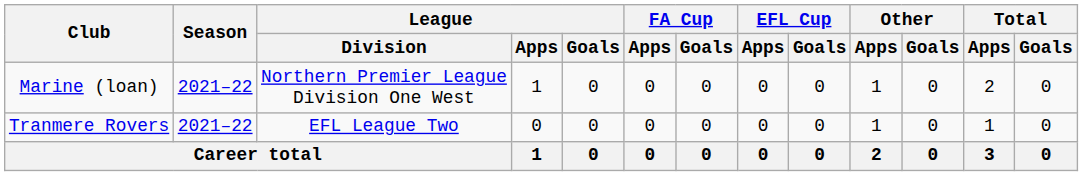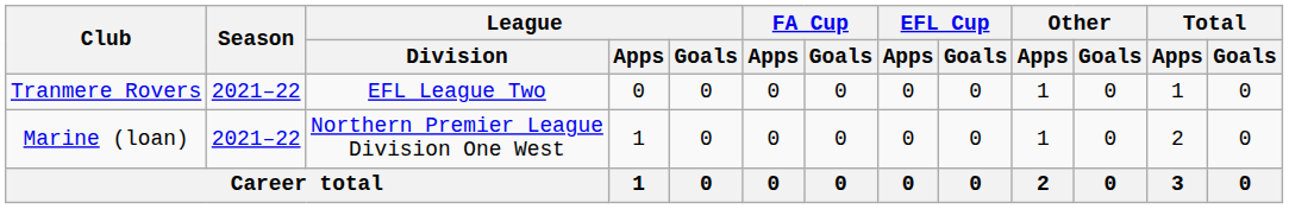 <table class="wikitable" style="text-align:center">
 <tr>
 <th rowspan="2">Club</th>
 <th rowspan="2">Season</th>
 <th colspan="3">League</th>
 <th colspan="2"><a href='#'>FA Cup</a></th>
 <th colspan="2"><a href='#'>EFL Cup</a></th>
 <th colspan="2">Other</th>
 <th colspan="2">Total</th>
 </tr>
 <tr>
 <th>Division</th>
 <th>Apps</th>
 <th>Goals</th>
 <th>Apps</th>
 <th>Goals</th>
 <th>Apps</th>
 <th>Goals</th>
 <th>Apps</th>
 <th>Goals</th>
 <th>Apps</th>
 <th>Goals</th>
 </tr>
 <tr>
+<td><a href='#'>Tranmere Rovers</a></td>
+<td><a href='#'>2021–22</a></td>
+<td><a href='#'>EFL League Two</a></td>
+<td>0</td>
+<td>0</td>
+<td>0</td>
+<td>0</td>
+<td>0</td>
+<td>0</td>
+<td>1</td>
+<td>0</td>
+<td>1</td>
+<td>0</td>
+</tr>
+<tr>
 <td><a href='#'>Marine</a> (loan)</td>
 <td><a href='#'>2021–22</a></td>
 <td><a href='#'>Northern Premier League</a><br>Division One West</td>
 <td>1</td>
 <td>0</td>
 <td>0</td>
 <td>0</td>
 <td>0</td>
 <td>0</td>
 <td>1</td>
 <td>0</td>
 <td>2</td>
-<td>0</td>
-</tr>
-<tr>
-<td><a href='#'>Tranmere Rovers</a></td>
-<td><a href='#'>2021–22</a></td>
-<td><a href='#'>EFL League Two</a></td>
-<td>0</td>
-<td>0</td>
-<td>0</td>
-<td>0</td>
-<td>0</td>
-<td>0</td>
-<td>1</td>
-<td>0</td>
-<td>1</td>
 <td>0</td>
 </tr>
 <tr>
 <th colspan="3">Career total</th>
 <th>1</th>
 <th>0</th>
 <th>0</th>
 <th>0</th>
 <th>0</th>
 <th>0</th>
 <th>2</th>
 <th>0</th>
 <th>3</th>
 <th>0</th>
 </tr>
 </table>
